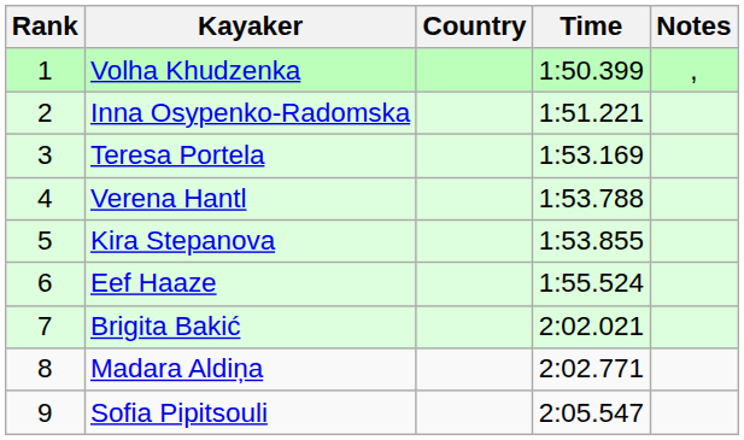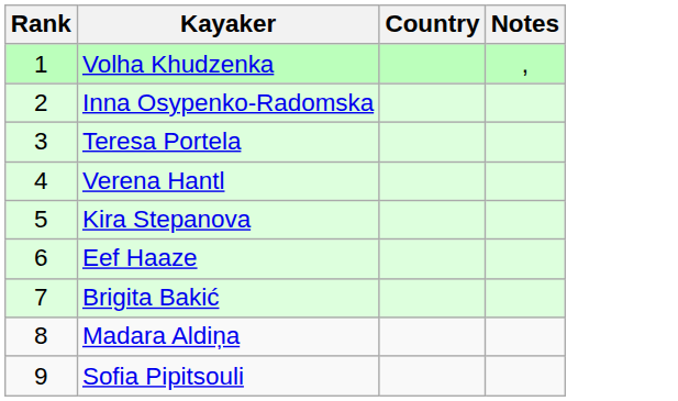 <table class="wikitable" style="text-align:center">
 <tr>
 <th>Rank</th>
 <th>Kayaker</th>
 <th>Country</th>
-<th>Time</th>
 <th>Notes</th>
 </tr>
 <tr bgcolor=bbffbb>
 <td>1</td>
 <td align="left"><a href='#'>Volha Khudzenka</a></td>
 <td align="left"></td>
-<td>1:50.399</td>
 <td>, <strong></strong></td>
 </tr>
 <tr bgcolor=ddffdd>
 <td>2</td>
 <td align="left"><a href='#'>Inna Osypenko-Radomska</a></td>
 <td align="left"></td>
-<td>1:51.221</td>
 <td></td>
 </tr>
 <tr bgcolor=ddffdd>
 <td>3</td>
 <td align="left"><a href='#'>Teresa Portela</a></td>
 <td align="left"></td>
-<td>1:53.169</td>
 <td></td>
 </tr>
 <tr bgcolor=ddffdd>
 <td>4</td>
 <td align="left"><a href='#'>Verena Hantl</a></td>
 <td align="left"></td>
-<td>1:53.788</td>
 <td></td>
 </tr>
 <tr bgcolor=ddffdd>
 <td>5</td>
 <td align="left"><a href='#'>Kira Stepanova</a></td>
 <td align="left"></td>
-<td>1:53.855</td>
 <td></td>
 </tr>
 <tr bgcolor=ddffdd>
 <td>6</td>
 <td align="left"><a href='#'>Eef Haaze</a></td>
 <td align="left"></td>
-<td>1:55.524</td>
 <td></td>
 </tr>
 <tr bgcolor=ddffdd>
 <td>7</td>
 <td align="left"><a href='#'>Brigita Bakić</a></td>
 <td align="left"></td>
-<td>2:02.021</td>
 <td></td>
 </tr>
 <tr>
 <td>8</td>
 <td align="left"><a href='#'>Madara Aldiņa</a></td>
 <td align="left"></td>
-<td>2:02.771</td>
 <td></td>
 </tr>
 <tr>
 <td>9</td>
 <td align="left"><a href='#'>Sofia Pipitsouli</a></td>
 <td align="left"></td>
-<td>2:05.547</td>
 <td></td>
 </tr>
 </table>
